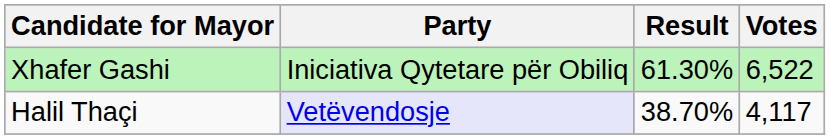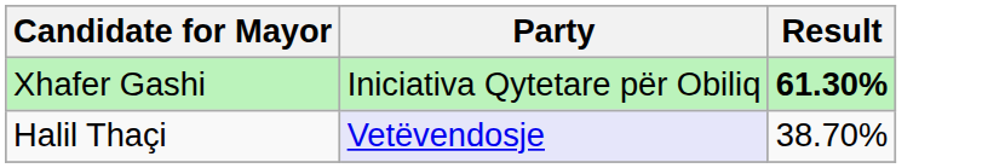 <table class=wikitable>
 <tr>
 <th>Candidate for Mayor</th>
 <th>Party</th>
 <th>Result</th>
-<th>Votes</th>
 </tr>
 <tr>
 <td style="background:#BBF3BB;">Xhafer Gashi</td>
 <td style="background:#BBF3BB;">Iniciativa Qytetare për Obiliq</td>
-<td style="background:#BBF3BB;">61.30%</td>
-<td style="background:#BBF3BB;">6,522</td>
+<td style="background:#BBF3BB;"><strong>61.30%</strong></td>
 </tr>
 <tr>
 <td>Halil Thaçi</td>
 <td style="background: lavender;"><a href='#'>Vetëvendosje</a></td>
 <td>38.70%</td>
-<td>4,117</td>
 </tr>
 </table>
